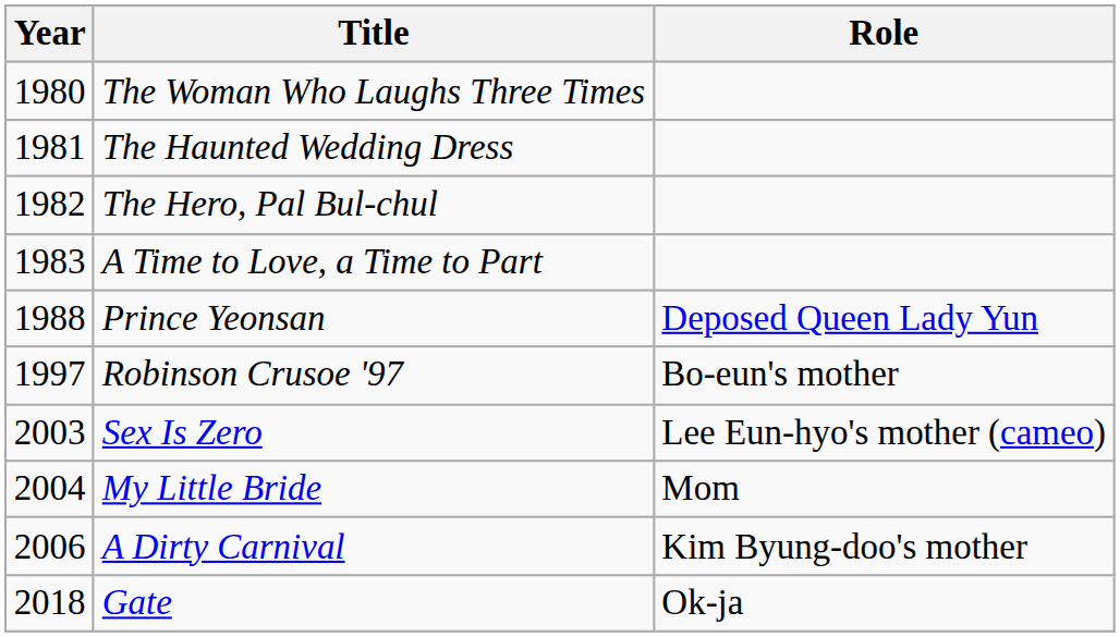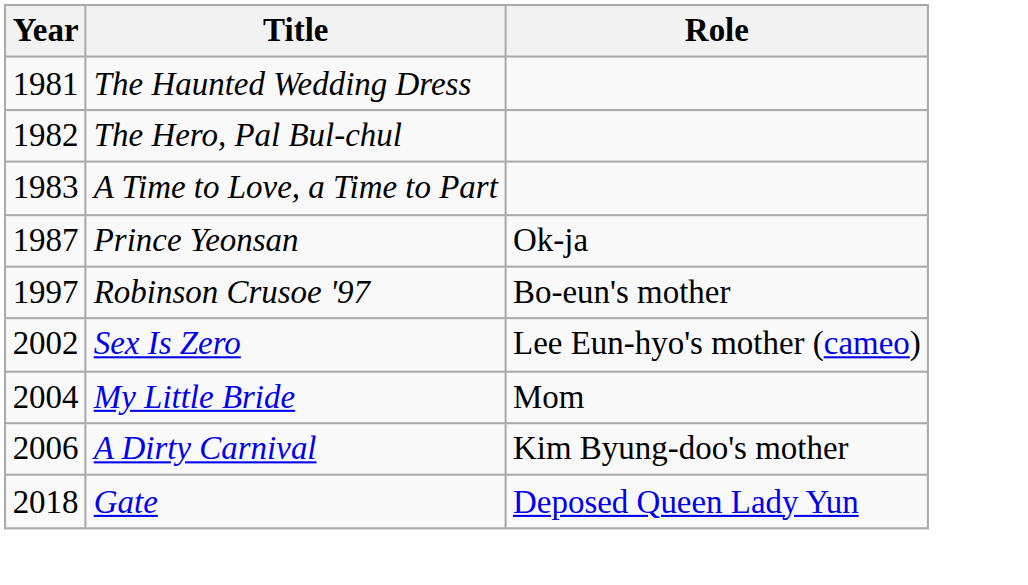 <table class="wikitable sortable">
 <tr>
 <th>Year</th>
 <th>Title</th>
 <th>Role</th>
-</tr>
-<tr>
-<td>1980</td>
-<td><em>The Woman Who Laughs Three Times</em></td>
-<td></td>
 </tr>
 <tr>
 <td>1981</td>
 <td><em>The Haunted Wedding Dress</em></td>
 <td></td>
 </tr>
 <tr>
 <td>1982</td>
 <td><em>The Hero, Pal Bul-chul</em></td>
 <td></td>
 </tr>
 <tr>
 <td>1983</td>
 <td><em>A Time to Love, a Time to Part </em></td>
 <td></td>
 </tr>
 <tr>
-<td>1988</td>
+<td>1987</td>
 <td><em>Prince Yeonsan</em></td>
-<td><a href='#'>Deposed Queen Lady Yun</a></td>
+<td>Ok-ja</td>
 </tr>
 <tr>
 <td>1997</td>
 <td><em>Robinson Crusoe '97</em></td>
 <td>Bo-eun's mother</td>
 </tr>
 <tr>
-<td>2003</td>
+<td>2002</td>
 <td><em><a href='#'>Sex Is Zero</a></em></td>
 <td>Lee Eun-hyo's mother (<a href='#'>cameo</a>)</td>
 </tr>
 <tr>
 <td>2004</td>
 <td><em><a href='#'>My Little Bride</a></em></td>
 <td>Mom</td>
 </tr>
 <tr>
 <td>2006</td>
 <td><em><a href='#'>A Dirty Carnival</a></em></td>
 <td>Kim Byung-doo's mother</td>
 </tr>
 <tr>
 <td>2018</td>
 <td><em><a href='#'>Gate</a></em></td>
-<td>Ok-ja</td>
+<td><a href='#'>Deposed Queen Lady Yun</a></td>
 </tr>
 </table>
